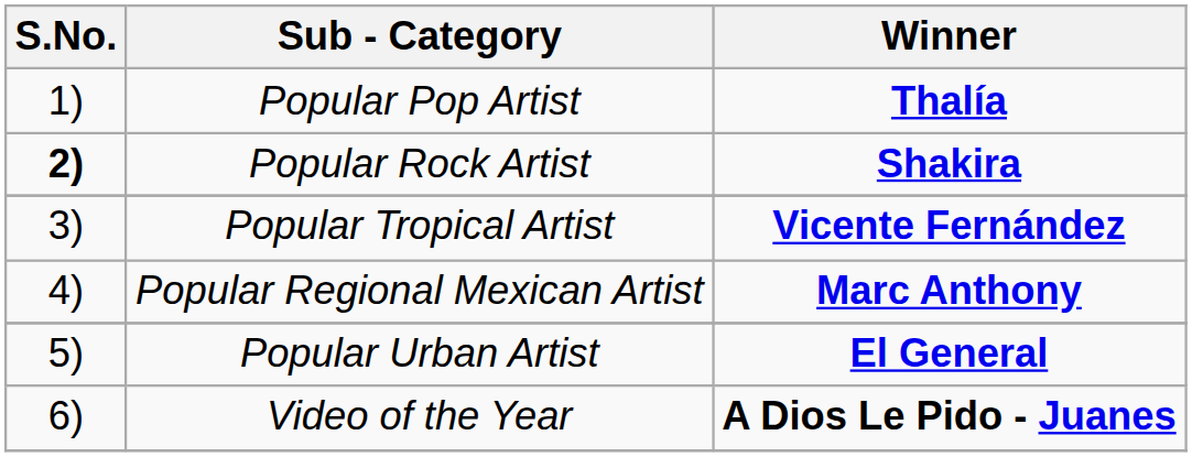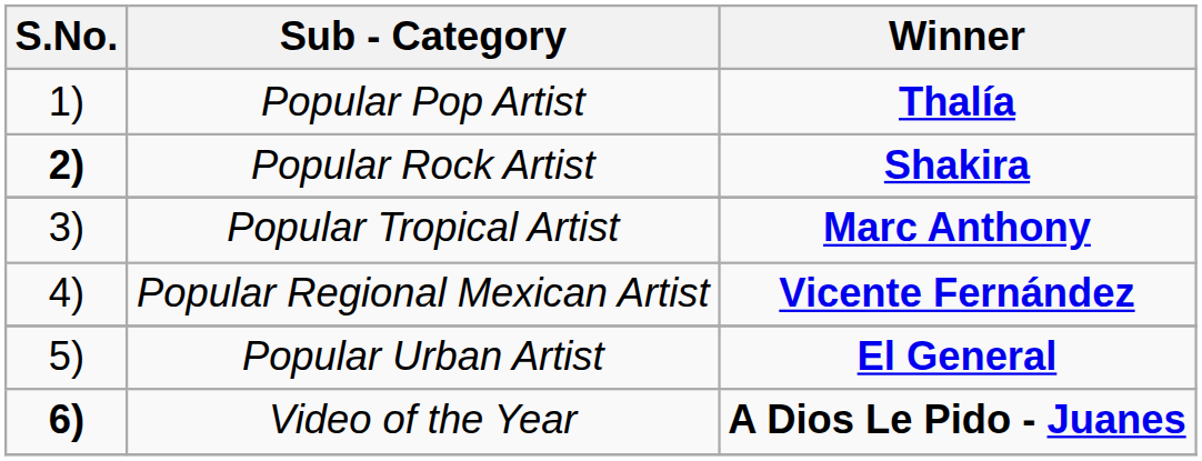 <table class="wikitable">
 <tr>
 <th>S.No.</th>
 <th>Sub - Category</th>
 <th>Winner</th>
 </tr>
 <tr>
 <td align="center">1)</td>
 <td rowspan="1" align="center"><em>Popular Pop Artist</em></td>
 <td align="center"><strong><a href='#'>Thalía</a></strong></td>
 </tr>
 <tr>
 <td align="center"><strong>2)</strong></td>
 <td rowspan="1" align="center"><em>Popular Rock Artist</em></td>
 <td align="center"><strong><a href='#'>Shakira</a></strong></td>
 </tr>
 <tr>
 </tr>
 <tr>
 <td align="center">3)</td>
 <td rowspan="1" align="center"><em>Popular Tropical Artist</em></td>
-<td align="center"><strong><a href='#'>Vicente Fernández</a></strong></td>
+<td align="center"><strong><a href='#'>Marc Anthony</a></strong></td>
 </tr>
 <tr>
 <td align="center">4)</td>
 <td rowspan="1" align="center"><em>Popular Regional Mexican Artist</em></td>
-<td align="center"><strong><a href='#'>Marc Anthony</a></strong></td>
+<td align="center"><strong><a href='#'>Vicente Fernández</a></strong></td>
 </tr>
 <tr>
 </tr>
 <tr>
 <td align="center">5)</td>
 <td rowspan="1" align="center"><em>Popular Urban Artist</em></td>
 <td align="center"><strong><a href='#'>El General</a></strong></td>
 </tr>
 <tr>
-<td align="center">6)</td>
+<td align="center"><strong>6)</strong></td>
 <td rowspan="1" align="center"><em>Video of the Year</em></td>
 <td align="center"><strong>A Dios Le Pido - <a href='#'>Juanes</a></strong></td>
 </tr>
 <tr>
 </tr>
 </table>
